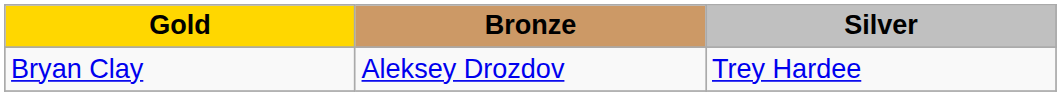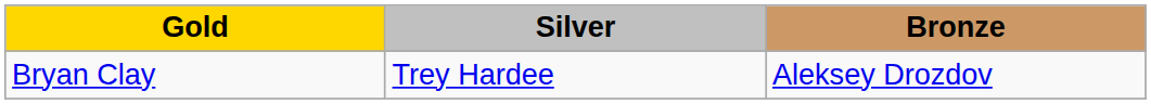 <table class="wikitable" style="text-align:left">
 <tr align="center">
 <td width=200 bgcolor=gold><strong>Gold</strong></td>
+<td width=200 bgcolor=silver><strong>Silver</strong></td>
 <td width=200 bgcolor=CC9966><strong>Bronze</strong></td>
-<td width=200 bgcolor=silver><strong>Silver</strong></td>
 </tr>
 <tr>
 <td><a href='#'>Bryan Clay</a><br><em></em></td>
+<td><a href='#'>Trey Hardee</a><br><em></em></td>
 <td><a href='#'>Aleksey Drozdov</a><br><em></em></td>
-<td><a href='#'>Trey Hardee</a><br><em></em></td>
 </tr>
 </table>
